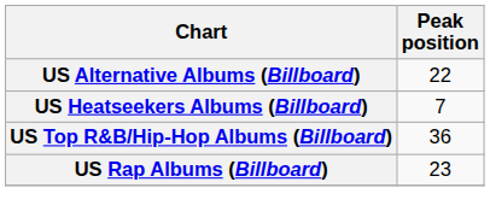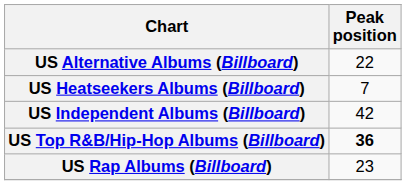 <table class="wikitable sortable plainrowheaders" style="text-align:center;" border="1">
 <tr>
 <th scope="col">Chart</th>
 <th scope="col">Peak<br>position</th>
 </tr>
 <tr>
 <th scope="row">US <a href='#'>Alternative Albums</a> (<em><a href='#'>Billboard</a></em>)</th>
 <td>22</td>
 </tr>
 <tr>
 <th scope="row">US <a href='#'>Heatseekers Albums</a> (<em><a href='#'>Billboard</a></em>)</th>
 <td>7</td>
 </tr>
 <tr>
+<th scope="row">US <a href='#'>Independent Albums</a> (<em><a href='#'>Billboard</a></em>)</th>
+<td>42</td>
+</tr>
+<tr>
 <th scope="row">US <a href='#'>Top R&B/Hip-Hop Albums</a> (<em><a href='#'>Billboard</a></em>)</th>
-<td>36</td>
+<td><strong>36</strong></td>
 </tr>
 <tr>
 <th scope="row">US <a href='#'>Rap Albums</a> (<em><a href='#'>Billboard</a></em>)</th>
 <td>23</td>
 </tr>
 <tr>
 </tr>
 </table>
